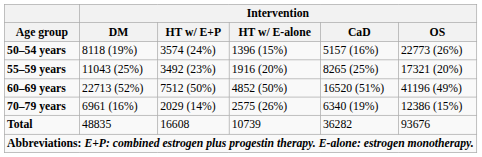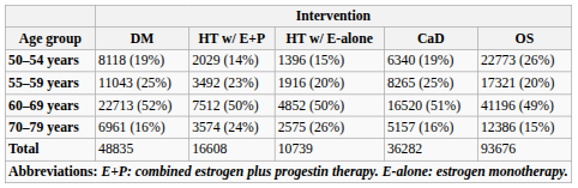 <table class="wikitable">
 <tr>
 <th></th>
 <th colspan="5">Intervention</th>
 </tr>
 <tr>
 <th>Age group</th>
 <th>DM</th>
 <th>HT w/ E+P</th>
 <th>HT w/ E-alone</th>
 <th>CaD</th>
 <th>OS</th>
 </tr>
 <tr>
 <td><strong>50–54 years</strong></td>
 <td>8118 (19%)</td>
-<td>3574 (24%)</td>
+<td>2029 (14%)</td>
 <td>1396 (15%)</td>
-<td>5157 (16%)</td>
+<td>6340 (19%)</td>
 <td>22773 (26%)</td>
 </tr>
 <tr>
 <td><strong>55–59 years</strong></td>
 <td>11043 (25%)</td>
 <td>3492 (23%)</td>
 <td>1916 (20%)</td>
 <td>8265 (25%)</td>
 <td>17321 (20%)</td>
 </tr>
 <tr>
 <td><strong>60–69 years</strong></td>
 <td>22713 (52%)</td>
 <td>7512 (50%)</td>
 <td>4852 (50%)</td>
 <td>16520 (51%)</td>
 <td>41196 (49%)</td>
 </tr>
 <tr>
 <td><strong>70–79 years</strong></td>
 <td>6961 (16%)</td>
-<td>2029 (14%)</td>
+<td>3574 (24%)</td>
 <td>2575 (26%)</td>
-<td>6340 (19%)</td>
+<td>5157 (16%)</td>
 <td>12386 (15%)</td>
 </tr>
 <tr>
 <td><strong>Total</strong></td>
 <td>48835</td>
 <td>16608</td>
 <td>10739</td>
 <td>36282</td>
 <td>93676</td>
 </tr>
 <tr>
 <td colspan="6" style="text-align:left"><strong>Abbreviations:</strong> <strong><em>E+P<strong>: combined estrogen plus progestin therapy. </strong>E-alone<strong>: estrogen monotherapy.<em></td>
 </tr>
 </table>
